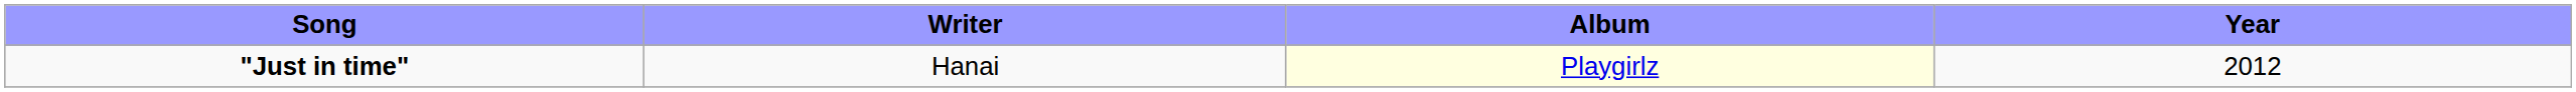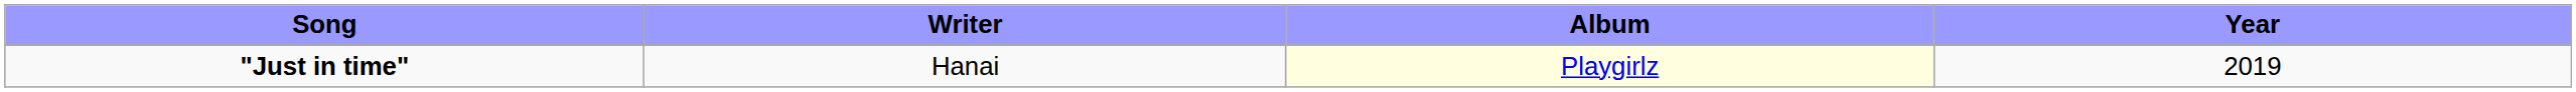 <table class="wikitable" style="margin:0.5em auto; clear:both; text-align:center; width:100%">
 <tr>
 <th width="500" style="background: #99F;">Song</th>
 <th width="500" style="background: #99F;">Writer</th>
 <th width="500" style="background: #99F;">Album</th>
 <th width="500" style="background: #99F;">Year</th>
 </tr>
 <tr>
 <td><strong>"Just in time"</strong></td>
 <td>Hanai</td>
 <td style="background: lightyellow;"><a href='#'>Playgirlz</a></td>
-<td>2012</td>
+<td>2019</td>
 </tr>
 </table>
